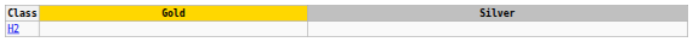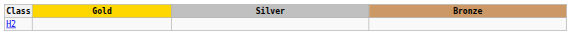 <table class=wikitable style="font-size:100%">
 <tr>
 <th rowspan="1" width="5%">Class</th>
 <th rowspan="1" style="background:gold;">Gold</th>
 <th colspan="1" style="background:silver;">Silver</th>
+<th colspan="1" style="background:#CC9966;">Bronze</th>
 </tr>
 <tr>
 <td><a href='#'>H2</a></td>
 <td></td>
 <td></td>
+<td></td>
 </tr>
 </table>
